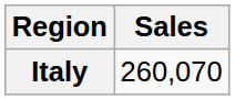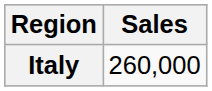 <table class="wikitable sortable plainrowheaders">
 <tr>
 <th scope="col">Region</th>
 <th scope="col">Sales</th>
 </tr>
 <tr>
 <th scope="row">Italy</th>
-<td>260,070</td>
+<td>260,000</td>
 </tr>
 </table>
